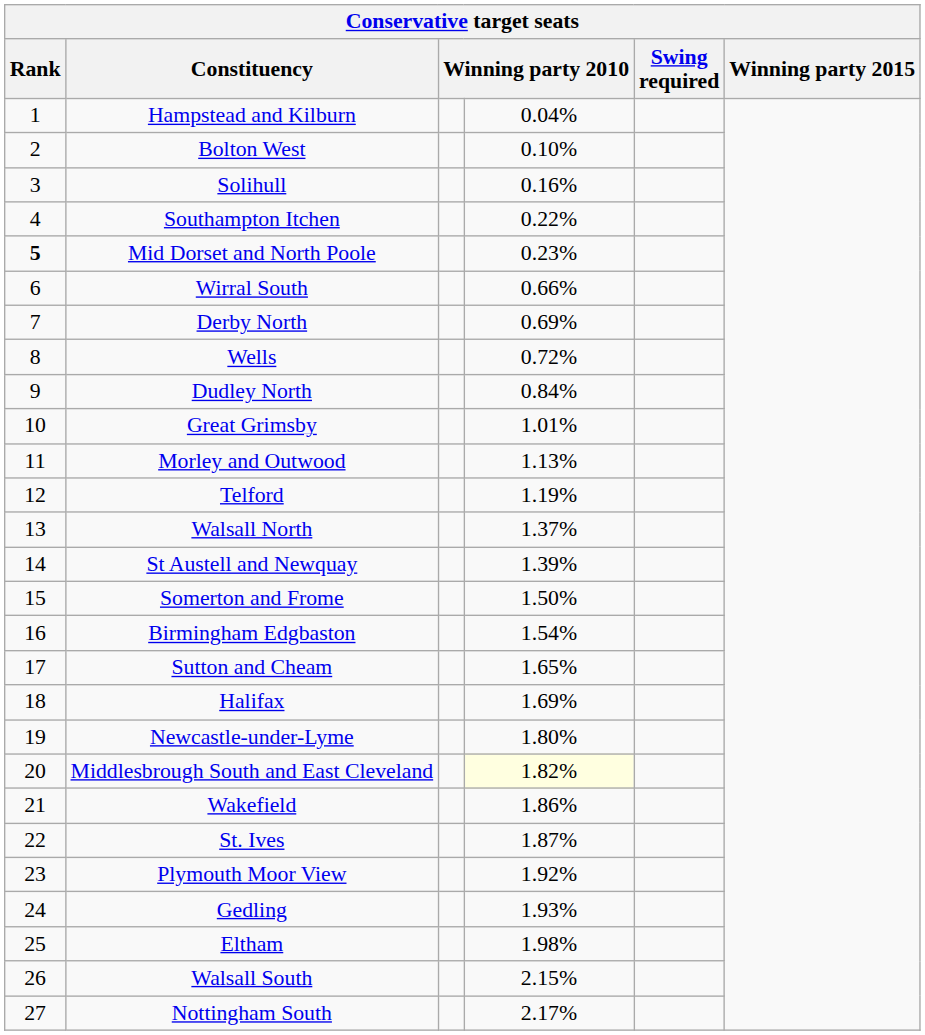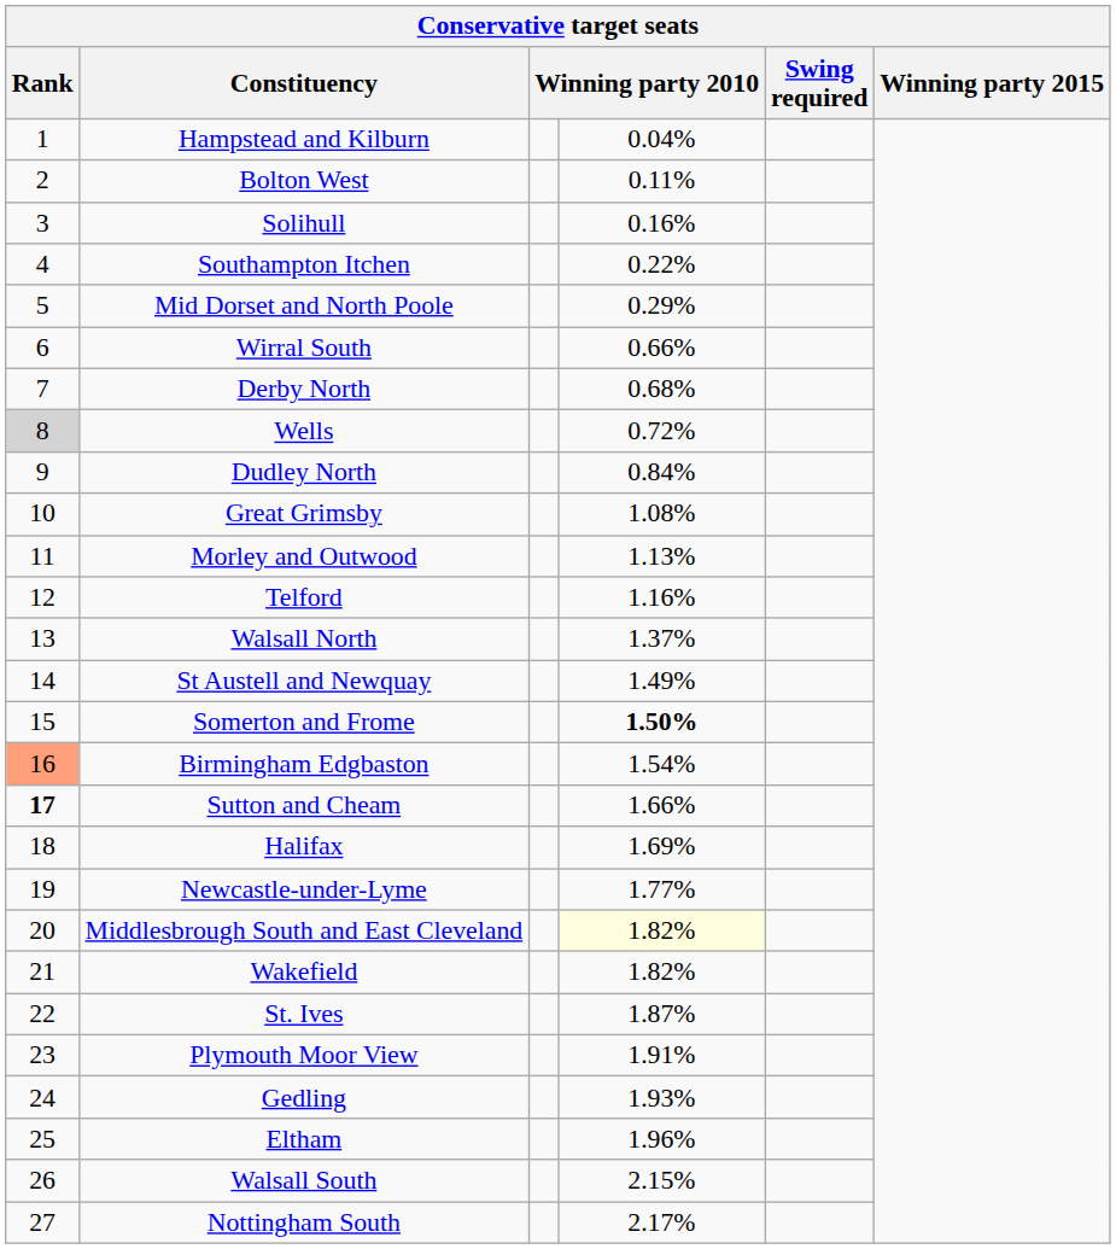 <table class="wikitable plainrowheaders sortable" style="text-align:center">
 <tr>
 <th colspan=7><a href='#'>Conservative</a> target seats</th>
 </tr>
 <tr>
 <th>Rank</th>
 <th>Constituency</th>
 <th colspan=2>Winning party 2010</th>
 <th><a href='#'>Swing</a><br>required</th>
 <th colspan=2>Winning party 2015</th>
 </tr>
 <tr>
 <td>1</td>
 <td><a href='#'>Hampstead and Kilburn</a></td>
 <td></td>
 <td>0.04%</td>
 <td></td>
 </tr>
 <tr>
 <td>2</td>
 <td><a href='#'>Bolton West</a></td>
 <td></td>
-<td>0.10%</td>
+<td>0.11%</td>
 <td></td>
 </tr>
 <tr>
 <td>3</td>
 <td><a href='#'>Solihull</a></td>
 <td></td>
 <td>0.16%</td>
 <td></td>
 </tr>
 <tr>
 <td>4</td>
 <td><a href='#'>Southampton Itchen</a></td>
 <td></td>
 <td>0.22%</td>
 <td></td>
 </tr>
 <tr>
-<td><strong>5</strong></td>
+<td>5</td>
 <td><a href='#'>Mid Dorset and North Poole</a></td>
 <td></td>
-<td>0.23%</td>
+<td>0.29%</td>
 <td></td>
 </tr>
 <tr>
 <td>6</td>
 <td><a href='#'>Wirral South</a></td>
 <td></td>
 <td>0.66%</td>
 <td></td>
 </tr>
 <tr>
 <td>7</td>
 <td><a href='#'>Derby North</a></td>
 <td></td>
-<td>0.69%</td>
+<td>0.68%</td>
 <td></td>
 </tr>
 <tr>
-<td>8</td>
+<td style="background: lightgrey;">8</td>
 <td><a href='#'>Wells</a></td>
 <td></td>
 <td>0.72%</td>
 <td></td>
 </tr>
 <tr>
 <td>9</td>
 <td><a href='#'>Dudley North</a></td>
 <td></td>
 <td>0.84%</td>
 <td></td>
 </tr>
 <tr>
 <td>10</td>
 <td><a href='#'>Great Grimsby</a></td>
 <td></td>
-<td>1.01%</td>
+<td>1.08%</td>
 <td></td>
 </tr>
 <tr>
 <td>11</td>
 <td><a href='#'>Morley and Outwood</a></td>
 <td></td>
 <td>1.13%</td>
 <td></td>
 </tr>
 <tr>
 <td>12</td>
 <td><a href='#'>Telford</a></td>
 <td></td>
-<td>1.19%</td>
+<td>1.16%</td>
 <td></td>
 </tr>
 <tr>
 <td>13</td>
 <td><a href='#'>Walsall North</a></td>
 <td></td>
 <td>1.37%</td>
 <td></td>
 </tr>
 <tr>
 <td>14</td>
 <td><a href='#'>St Austell and Newquay</a></td>
 <td></td>
-<td>1.39%</td>
+<td>1.49%</td>
 <td></td>
 </tr>
 <tr>
 <td>15</td>
 <td><a href='#'>Somerton and Frome</a></td>
 <td></td>
-<td>1.50%</td>
+<td><strong>1.50%</strong></td>
 <td></td>
 </tr>
 <tr>
-<td>16</td>
+<td style="background: lightsalmon;">16</td>
 <td><a href='#'>Birmingham Edgbaston</a></td>
 <td></td>
 <td>1.54%</td>
 <td></td>
 </tr>
 <tr>
-<td>17</td>
+<td><strong>17</strong></td>
 <td><a href='#'>Sutton and Cheam</a></td>
 <td></td>
-<td>1.65%</td>
+<td>1.66%</td>
 <td></td>
 </tr>
 <tr>
 <td>18</td>
 <td><a href='#'>Halifax</a></td>
 <td></td>
 <td>1.69%</td>
 <td></td>
 </tr>
 <tr>
 <td>19</td>
 <td><a href='#'>Newcastle-under-Lyme</a></td>
 <td></td>
-<td>1.80%</td>
+<td>1.77%</td>
 <td></td>
 </tr>
 <tr>
 <td>20</td>
 <td><a href='#'>Middlesbrough South and East Cleveland</a></td>
 <td></td>
 <td style="background: lightyellow;">1.82%</td>
 <td></td>
 </tr>
 <tr>
 <td>21</td>
 <td><a href='#'>Wakefield</a></td>
 <td></td>
-<td>1.86%</td>
+<td>1.82%</td>
 <td></td>
 </tr>
 <tr>
 <td>22</td>
 <td><a href='#'>St. Ives</a></td>
 <td></td>
 <td>1.87%</td>
 <td></td>
 </tr>
 <tr>
 <td>23</td>
 <td><a href='#'>Plymouth Moor View</a></td>
 <td></td>
-<td>1.92%</td>
+<td>1.91%</td>
 <td></td>
 </tr>
 <tr>
 <td>24</td>
 <td><a href='#'>Gedling</a></td>
 <td></td>
 <td>1.93%</td>
 <td></td>
 </tr>
 <tr>
 <td>25</td>
 <td><a href='#'>Eltham</a></td>
 <td></td>
-<td>1.98%</td>
+<td>1.96%</td>
 <td></td>
 </tr>
 <tr>
 <td>26</td>
 <td><a href='#'>Walsall South</a></td>
 <td></td>
 <td>2.15%</td>
 <td></td>
 </tr>
 <tr>
 <td>27</td>
 <td><a href='#'>Nottingham South</a></td>
 <td></td>
 <td>2.17%</td>
 <td></td>
 </tr>
 </table>
